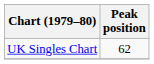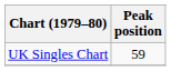 <table class="wikitable sortable">
 <tr>
 <th>Chart (1979–80)</th>
 <th>Peak<br>position</th>
 </tr>
 <tr>
 <td><a href='#'>UK Singles Chart</a></td>
-<td style="text-align:center;">62</td>
+<td style="text-align:center;">59</td>
 </tr>
 <tr>
 </tr>
 </table>
